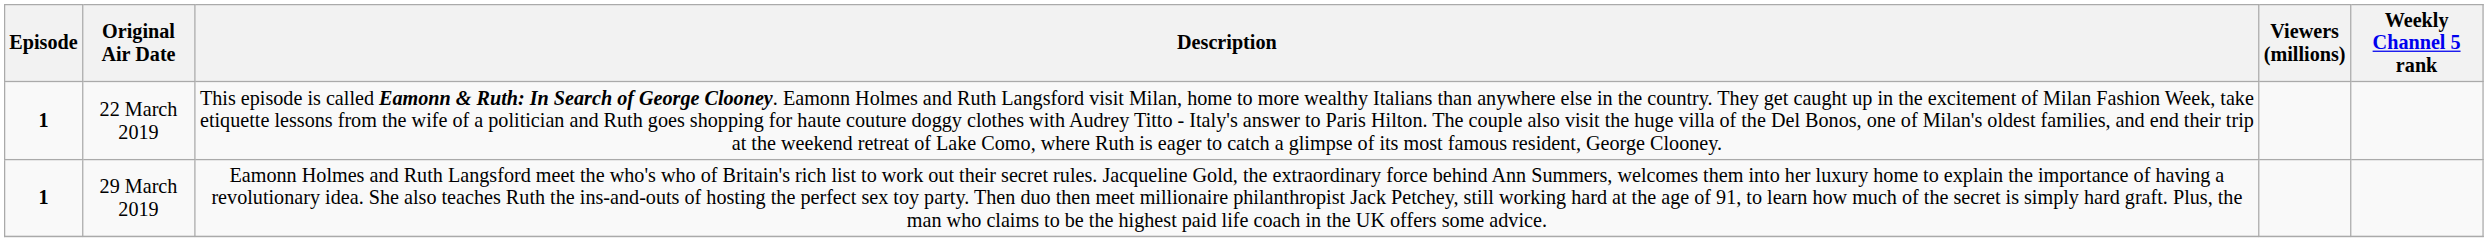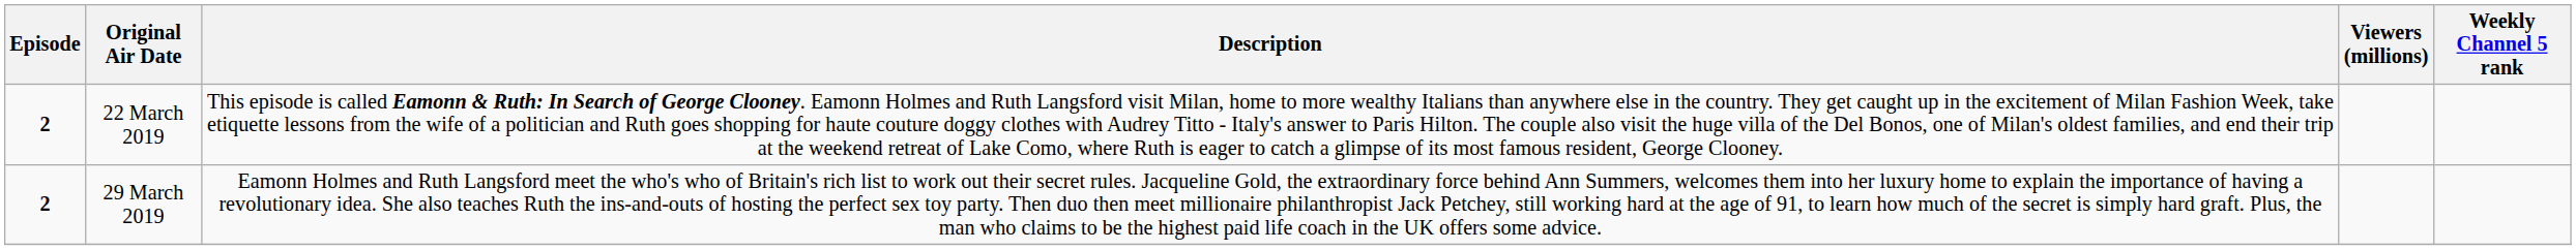 <table class="wikitable" style="text-align:center;">
 <tr>
 <th>Episode</th>
 <th>Original Air Date</th>
 <th>Description</th>
 <th>Viewers<br>(millions)</th>
 <th>Weekly <a href='#'>Channel 5</a> rank</th>
 </tr>
 <tr>
-<td><strong>1</strong></td>
+<td><strong>2</strong></td>
 <td>22 March 2019</td>
 <td>This episode is called <strong><em>Eamonn & Ruth: In Search of George Clooney</em></strong>. Eamonn Holmes and Ruth Langsford visit Milan, home to more wealthy Italians than anywhere else in the country. They get caught up in the excitement of Milan Fashion Week, take etiquette lessons from the wife of a politician and Ruth goes shopping for haute couture doggy clothes with Audrey Titto - Italy's answer to Paris Hilton. The couple also visit the huge villa of the Del Bonos, one of Milan's oldest families, and end their trip at the weekend retreat of Lake Como, where Ruth is eager to catch a glimpse of its most famous resident, George Clooney.</td>
 <td></td>
 <td></td>
 </tr>
 <tr>
-<td><strong>1</strong></td>
+<td><strong>2</strong></td>
 <td>29 March 2019</td>
 <td>Eamonn Holmes and Ruth Langsford meet the who's who of Britain's rich list to work out their secret rules. Jacqueline Gold, the extraordinary force behind Ann Summers, welcomes them into her luxury home to explain the importance of having a revolutionary idea. She also teaches Ruth the ins-and-outs of hosting the perfect sex toy party. Then duo then meet millionaire philanthropist Jack Petchey, still working hard at the age of 91, to learn how much of the secret is simply hard graft. Plus, the man who claims to be the highest paid life coach in the UK offers some advice.</td>
 <td></td>
 <td></td>
 </tr>
 <tr>
 </tr>
 </table>
